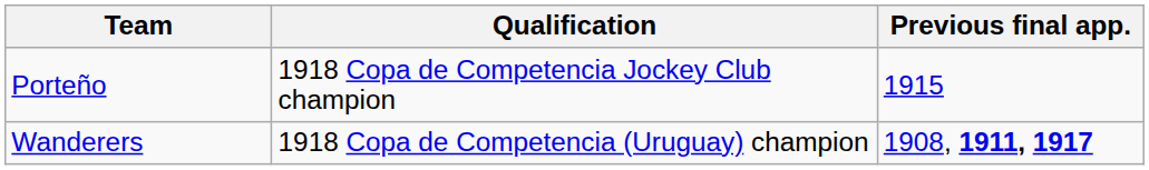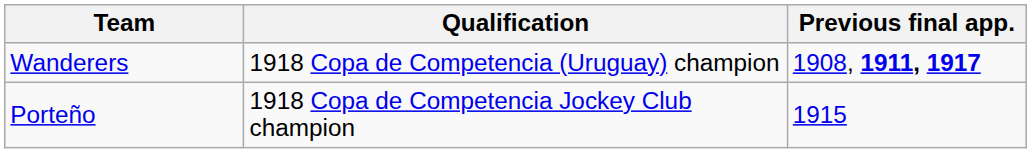 <table class="wikitable">
 <tr>
 <th width=150px>Team</th>
 <th width=350px>Qualification</th>
 <th width=150px>Previous final app.</th>
 </tr>
 <tr>
+<td> <a href='#'>Wanderers</a></td>
+<td>1918 <a href='#'>Copa de Competencia (Uruguay)</a> champion</td>
+<td><a href='#'>1908</a>, <strong><a href='#'>1911</a>, <a href='#'>1917</a></strong></td>
+</tr>
+<tr>
 <td> <a href='#'>Porteño</a></td>
 <td>1918 <a href='#'>Copa de Competencia Jockey Club</a> champion</td>
 <td><a href='#'>1915</a></td>
 </tr>
-<tr>
-<td> <a href='#'>Wanderers</a></td>
-<td>1918 <a href='#'>Copa de Competencia (Uruguay)</a> champion</td>
-<td><a href='#'>1908</a>, <strong><a href='#'>1911</a>, <a href='#'>1917</a></strong></td>
-</tr>
 </table>
